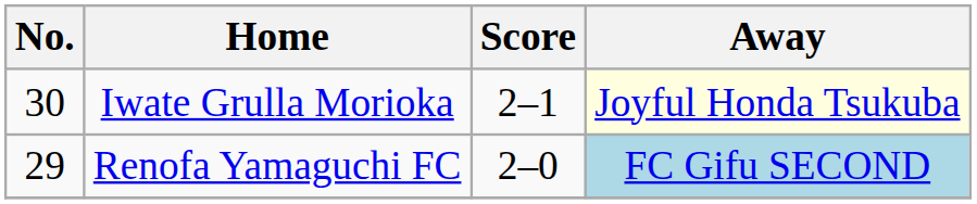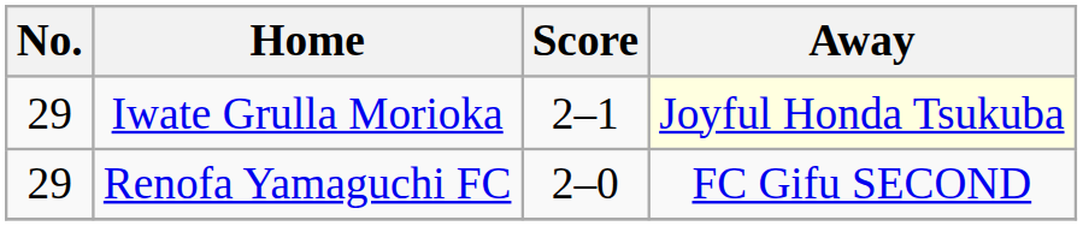 <table class="wikitable" style="text-align: center">
 <tr>
 <th>No.</th>
 <th>Home</th>
 <th>Score</th>
 <th>Away</th>
 </tr>
 <tr>
-<td>30</td>
+<td>29</td>
 <td><a href='#'>Iwate Grulla Morioka</a></td>
 <td>2–1</td>
 <td style="background: lightyellow;"><a href='#'>Joyful Honda Tsukuba</a></td>
 </tr>
 <tr>
 <td>29</td>
 <td><a href='#'>Renofa Yamaguchi FC</a></td>
 <td>2–0</td>
-<td style="background: lightblue;"><a href='#'>FC Gifu SECOND</a></td>
+<td><a href='#'>FC Gifu SECOND</a></td>
 </tr>
 <tr>
 </tr>
 </table>
